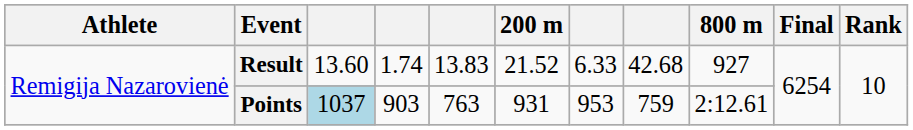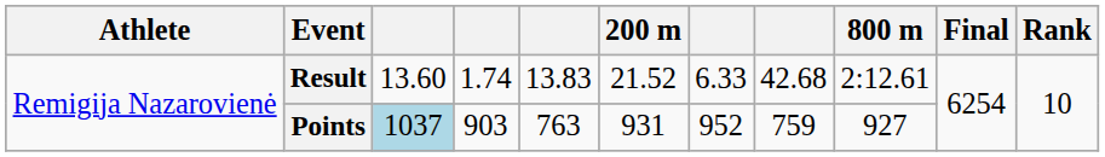 <table class="wikitable" style="font-size:90%">
 <tr>
 <th>Athlete</th>
 <th>Event</th>
 <th></th>
 <th></th>
 <th></th>
 <th>200 m</th>
 <th></th>
 <th></th>
 <th>800 m</th>
 <th>Final</th>
 <th>Rank</th>
 </tr>
 <tr align=center>
 <td rowspan=2 align=left><a href='#'>Remigija Nazarovienė</a></td>
 <th style="font-size:95%">Result</th>
 <td>13.60</td>
 <td>1.74</td>
 <td>13.83</td>
 <td>21.52</td>
 <td>6.33</td>
 <td>42.68</td>
-<td>927</td>
+<td>2:12.61</td>
 <td rowspan=2>6254</td>
 <td rowspan=2>10</td>
 </tr>
 <tr align=center>
 <th style="font-size:95%">Points</th>
 <td style="background: lightblue;">1037</td>
 <td>903</td>
 <td>763</td>
 <td>931</td>
-<td>953</td>
+<td>952</td>
 <td>759</td>
-<td>2:12.61</td>
+<td>927</td>
 </tr>
 </table>
